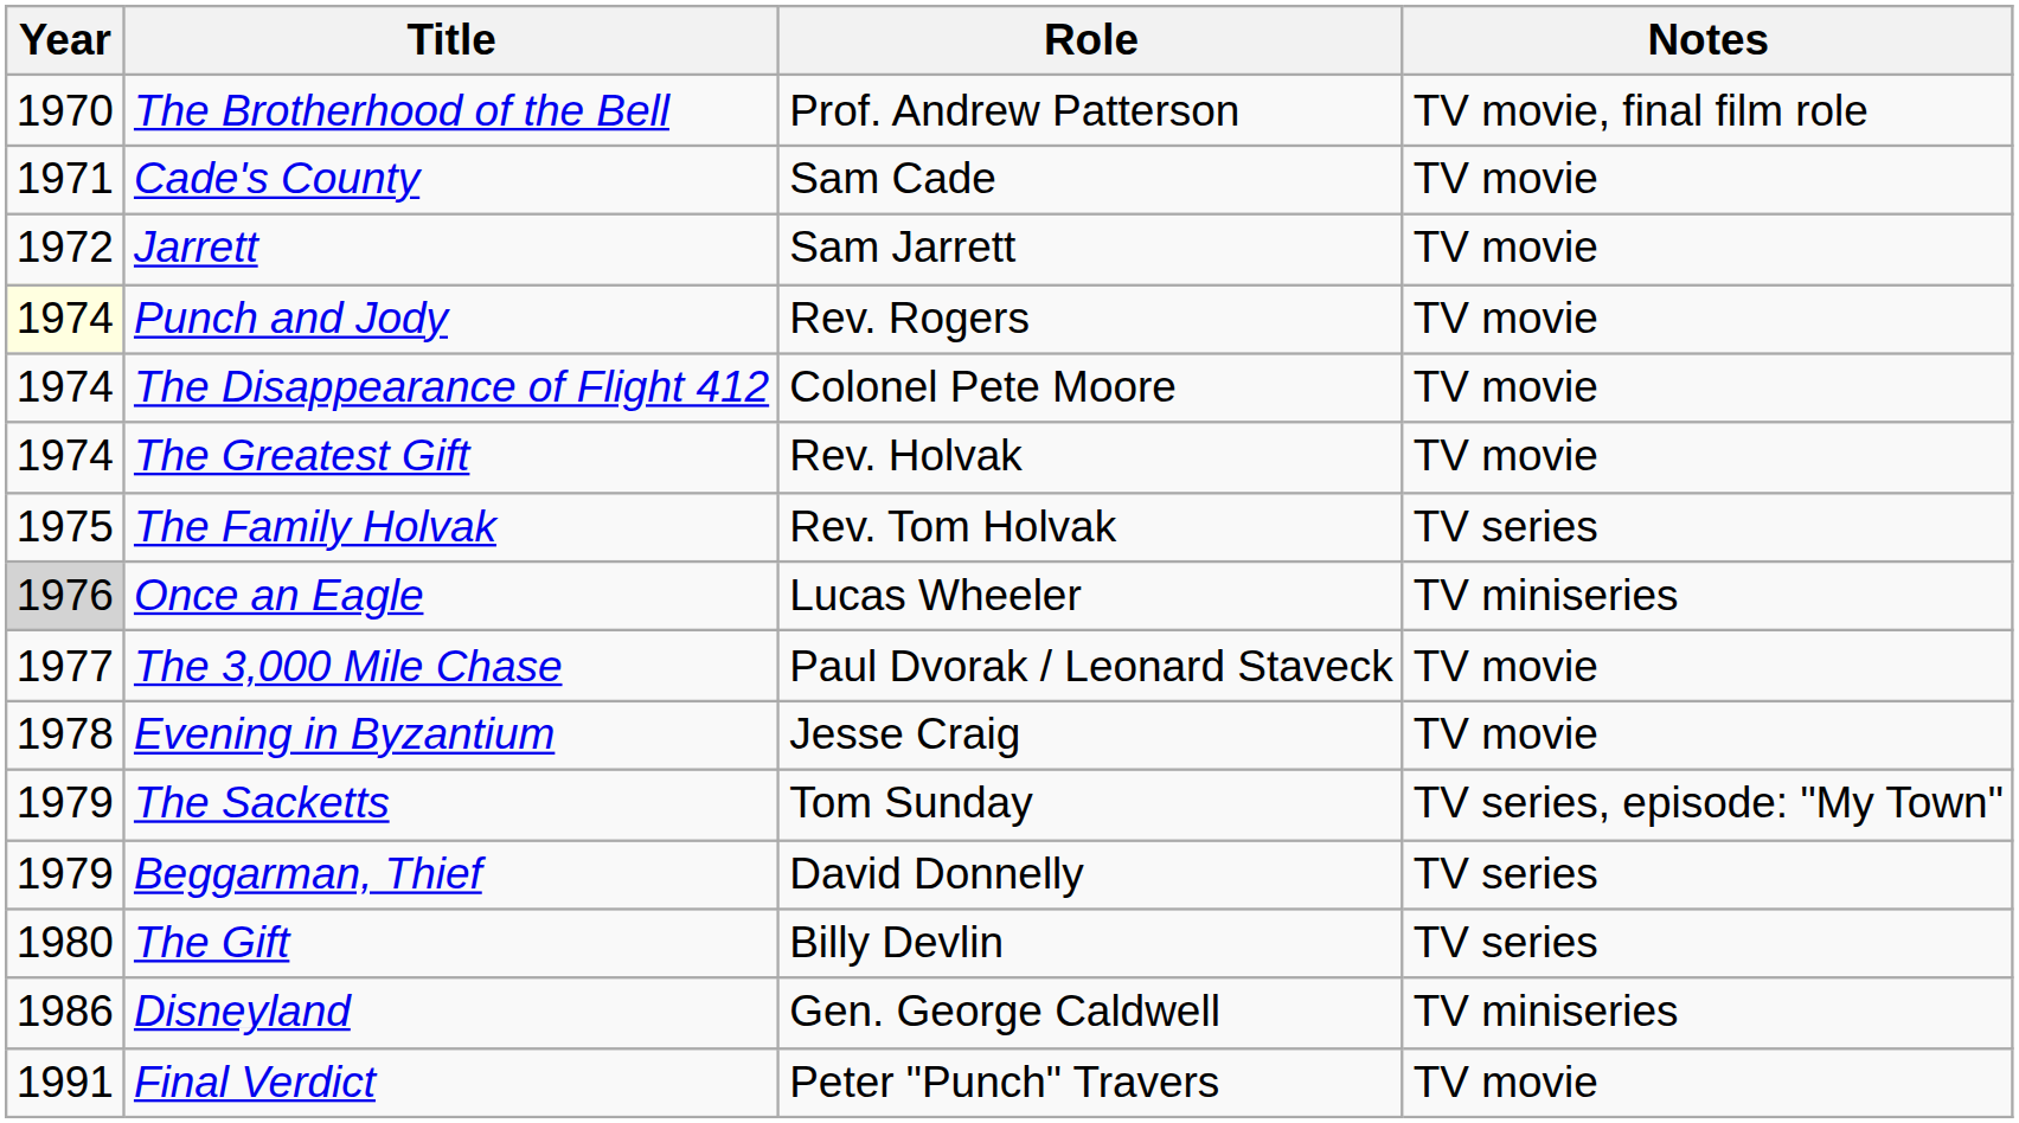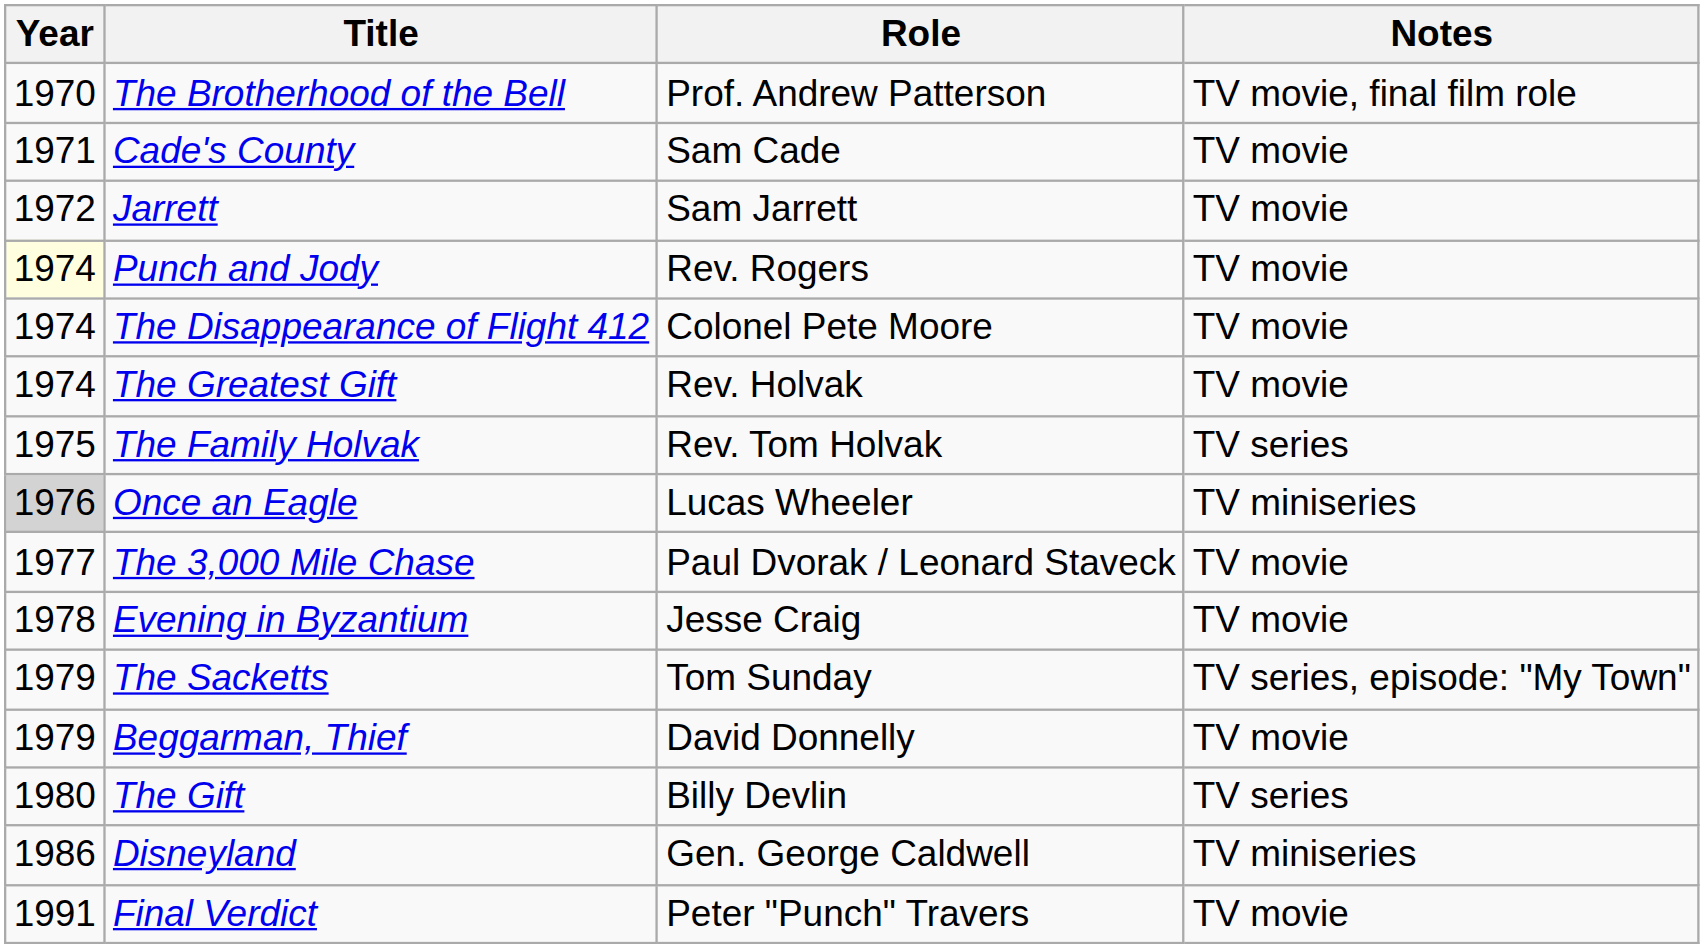 <table class="wikitable sortable">
 <tr>
 <th>Year</th>
 <th>Title</th>
 <th>Role</th>
 <th>Notes</th>
 </tr>
 <tr>
 <td>1970</td>
 <td data-sort-value="Brotherhood of the Bell, The"><em><a href='#'>The Brotherhood of the Bell</a></em></td>
 <td>Prof. Andrew Patterson</td>
 <td>TV movie, final film role</td>
 </tr>
 <tr>
 <td>1971</td>
 <td><em><a href='#'>Cade's County</a></em></td>
 <td>Sam Cade</td>
 <td>TV movie</td>
 </tr>
 <tr>
 <td>1972</td>
 <td><em><a href='#'>Jarrett</a></em></td>
 <td>Sam Jarrett</td>
 <td>TV movie</td>
 </tr>
 <tr>
 <td style="background: lightyellow;">1974</td>
 <td><em><a href='#'>Punch and Jody</a></em></td>
 <td>Rev. Rogers</td>
 <td>TV movie</td>
 </tr>
 <tr>
 <td>1974</td>
 <td data-sort-value="Disappearance of Flight 412, The"><em><a href='#'>The Disappearance of Flight 412</a></em></td>
 <td>Colonel Pete Moore</td>
 <td>TV movie</td>
 </tr>
 <tr>
 <td>1974</td>
 <td data-sort-value="Greatest Gift, The"><em><a href='#'>The Greatest Gift</a></em></td>
 <td>Rev. Holvak</td>
 <td>TV movie</td>
 </tr>
 <tr>
 <td>1975</td>
 <td data-sort-value="Family Holvak, The"><em><a href='#'>The Family Holvak</a></em></td>
 <td>Rev. Tom Holvak</td>
 <td>TV series</td>
 </tr>
 <tr>
 <td style="background: lightgrey;">1976</td>
 <td><em><a href='#'>Once an Eagle</a></em></td>
 <td>Lucas Wheeler</td>
 <td>TV miniseries</td>
 </tr>
 <tr>
 <td>1977</td>
 <td data-sort-value="3,000 Mile Chase, The"><em><a href='#'>The 3,000 Mile Chase</a></em></td>
 <td>Paul Dvorak / Leonard Staveck</td>
 <td>TV movie</td>
 </tr>
 <tr>
 <td>1978</td>
 <td><em><a href='#'>Evening in Byzantium</a></em></td>
 <td>Jesse Craig</td>
 <td>TV movie</td>
 </tr>
 <tr>
 <td>1979</td>
 <td data-sort-value="Sacketts, The"><em><a href='#'>The Sacketts</a></em></td>
 <td>Tom Sunday</td>
 <td>TV series, episode: "My Town"</td>
 </tr>
 <tr>
 <td>1979</td>
 <td><em><a href='#'>Beggarman, Thief</a></em></td>
 <td>David Donnelly</td>
-<td>TV series</td>
+<td>TV movie</td>
 </tr>
 <tr>
 <td>1980</td>
 <td data-sort-value="Gift, The"><em><a href='#'>The Gift</a></em></td>
 <td>Billy Devlin</td>
 <td>TV series</td>
 </tr>
 <tr>
 <td>1986</td>
 <td><em><a href='#'>Disneyland</a></em></td>
 <td>Gen. George Caldwell</td>
 <td>TV miniseries</td>
 </tr>
 <tr>
 <td>1991</td>
 <td><em><a href='#'>Final Verdict</a></em></td>
 <td>Peter "Punch" Travers</td>
 <td>TV movie</td>
 </tr>
 </table>
